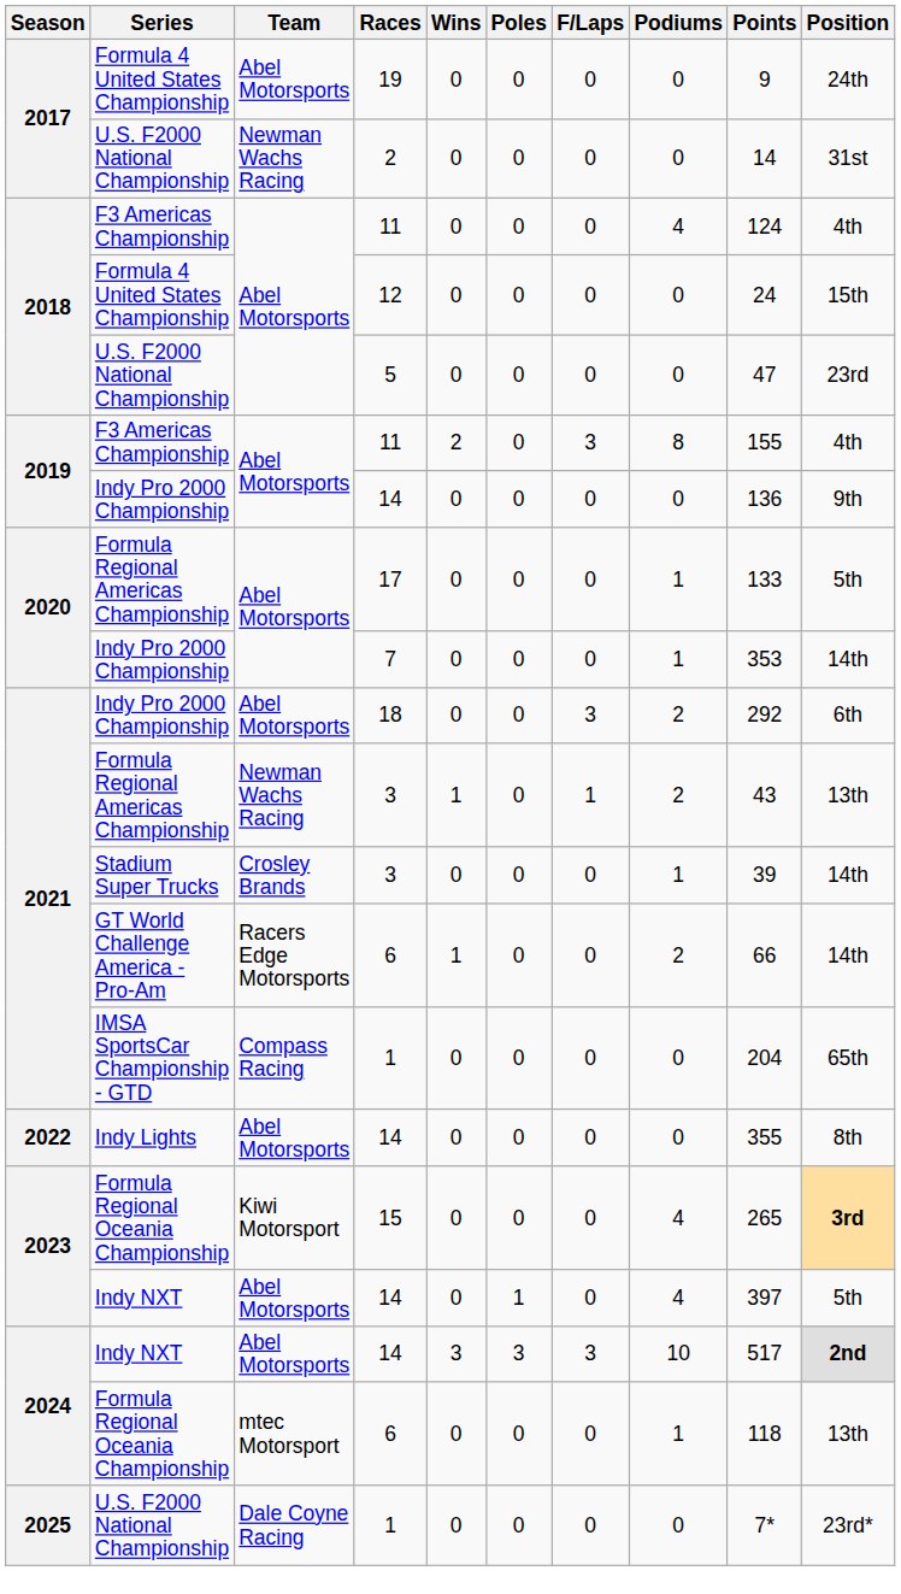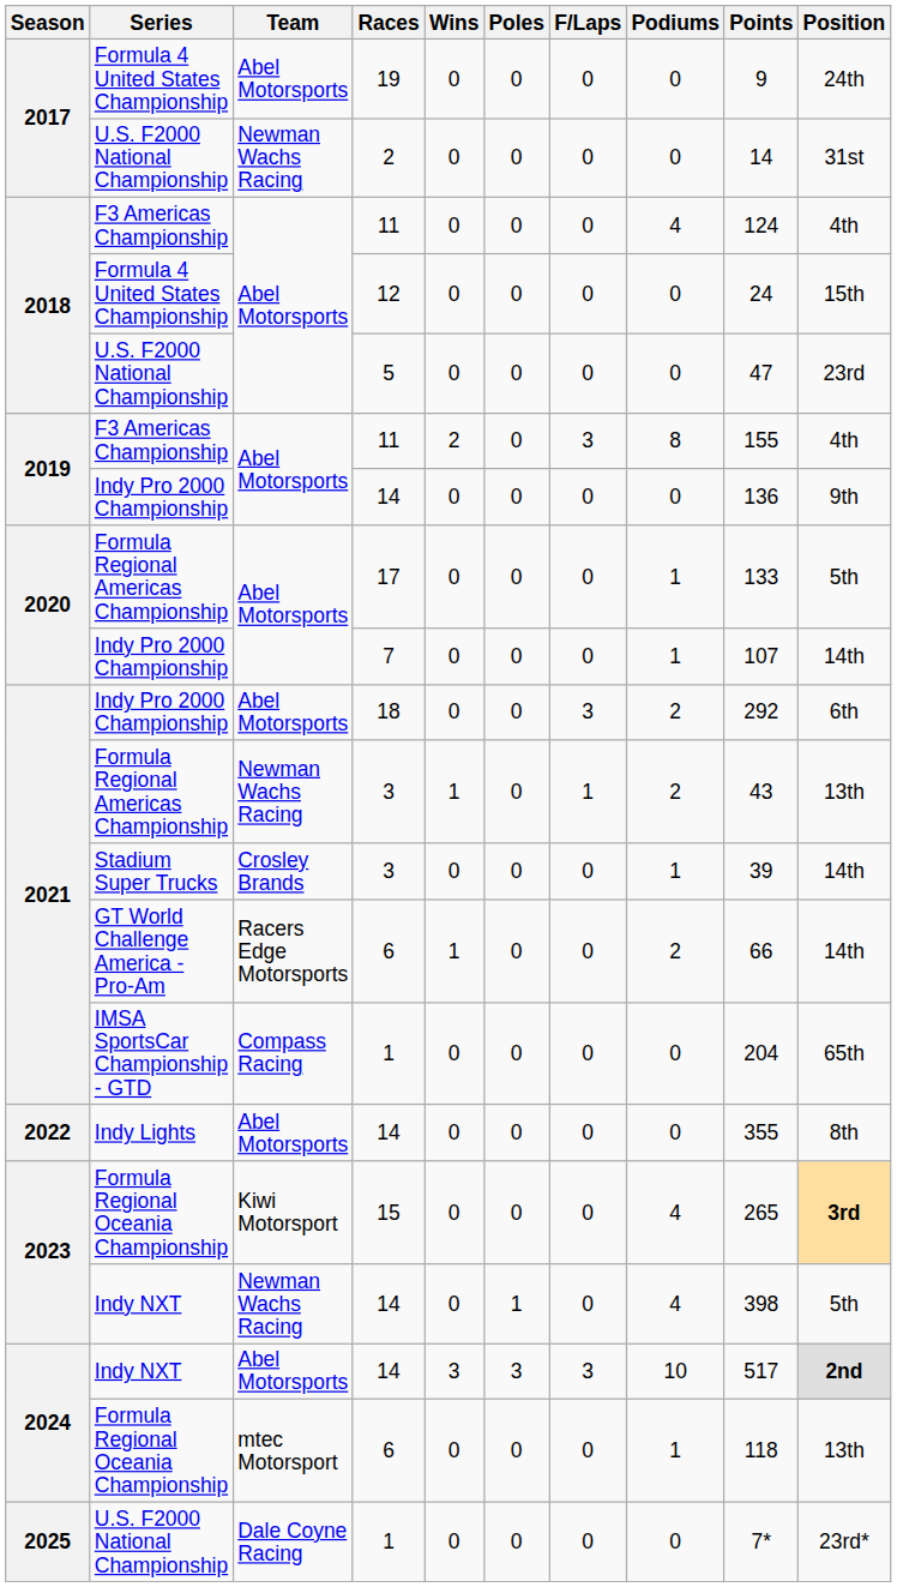 <table class="wikitable" style="font-size: 90%; text-align:center">
 <tr>
 <th>Season</th>
 <th>Series</th>
 <th>Team</th>
 <th>Races</th>
 <th>Wins</th>
 <th>Poles</th>
 <th>F/Laps</th>
 <th>Podiums</th>
 <th>Points</th>
 <th>Position</th>
 </tr>
 <tr>
 <th rowspan=2>2017</th>
 <td align=left><a href='#'>Formula 4 United States Championship</a></td>
 <td align=left><a href='#'>Abel Motorsports</a></td>
 <td>19</td>
 <td>0</td>
 <td>0</td>
 <td>0</td>
 <td>0</td>
 <td>9</td>
 <td>24th</td>
 </tr>
 <tr>
 <td align=left><a href='#'>U.S. F2000 National Championship</a></td>
 <td align=left><a href='#'>Newman Wachs Racing</a></td>
 <td>2</td>
 <td>0</td>
 <td>0</td>
 <td>0</td>
 <td>0</td>
 <td>14</td>
 <td>31st</td>
 </tr>
 <tr>
 <th rowspan=3>2018</th>
 <td align=left><a href='#'>F3 Americas Championship</a></td>
 <td rowspan="3" align="left"><a href='#'>Abel Motorsports</a></td>
 <td>11</td>
 <td>0</td>
 <td>0</td>
 <td>0</td>
 <td>4</td>
 <td>124</td>
 <td>4th</td>
 </tr>
 <tr>
 <td align=left><a href='#'>Formula 4 United States Championship</a></td>
 <td>12</td>
 <td>0</td>
 <td>0</td>
 <td>0</td>
 <td>0</td>
 <td>24</td>
 <td>15th</td>
 </tr>
 <tr>
 <td align=left><a href='#'>U.S. F2000 National Championship</a></td>
 <td>5</td>
 <td>0</td>
 <td>0</td>
 <td>0</td>
 <td>0</td>
 <td>47</td>
 <td>23rd</td>
 </tr>
 <tr>
 <th rowspan=2>2019</th>
 <td align=left><a href='#'>F3 Americas Championship</a></td>
 <td rowspan="2" align="left"><a href='#'>Abel Motorsports</a></td>
 <td>11</td>
 <td>2</td>
 <td>0</td>
 <td>3</td>
 <td>8</td>
 <td>155</td>
 <td>4th</td>
 </tr>
 <tr>
 <td align=left><a href='#'>Indy Pro 2000 Championship</a></td>
 <td>14</td>
 <td>0</td>
 <td>0</td>
 <td>0</td>
 <td>0</td>
 <td>136</td>
 <td>9th</td>
 </tr>
 <tr>
 <th rowspan=2>2020</th>
 <td align=left><a href='#'>Formula Regional Americas Championship</a></td>
 <td rowspan="2" align="left"><a href='#'>Abel Motorsports</a></td>
 <td>17</td>
 <td>0</td>
 <td>0</td>
 <td>0</td>
 <td>1</td>
 <td>133</td>
 <td>5th</td>
 </tr>
 <tr>
 <td align=left><a href='#'>Indy Pro 2000 Championship</a></td>
 <td>7</td>
 <td>0</td>
 <td>0</td>
 <td>0</td>
 <td>1</td>
-<td>353</td>
+<td>107</td>
 <td>14th</td>
 </tr>
 <tr>
 <th rowspan="5">2021</th>
 <td align=left><a href='#'>Indy Pro 2000 Championship</a></td>
 <td align=left><a href='#'>Abel Motorsports</a></td>
 <td>18</td>
 <td>0</td>
 <td>0</td>
 <td>3</td>
 <td>2</td>
 <td>292</td>
 <td>6th</td>
 </tr>
 <tr>
 <td align=left><a href='#'>Formula Regional Americas Championship</a></td>
 <td align=left><a href='#'>Newman Wachs Racing</a></td>
 <td>3</td>
 <td>1</td>
 <td>0</td>
 <td>1</td>
 <td>2</td>
 <td>43</td>
 <td>13th</td>
 </tr>
 <tr>
 <td align=left><a href='#'>Stadium Super Trucks</a></td>
 <td align=left><a href='#'>Crosley Brands</a></td>
 <td>3</td>
 <td>0</td>
 <td>0</td>
 <td>0</td>
 <td>1</td>
 <td>39</td>
 <td>14th</td>
 </tr>
 <tr>
 <td align=left><a href='#'>GT World Challenge America - Pro-Am</a></td>
 <td align=left>Racers Edge Motorsports</td>
 <td>6</td>
 <td>1</td>
 <td>0</td>
 <td>0</td>
 <td>2</td>
 <td>66</td>
 <td>14th</td>
 </tr>
 <tr>
 <td align=left><a href='#'>IMSA SportsCar Championship - GTD</a></td>
 <td align=left><a href='#'>Compass Racing</a></td>
 <td>1</td>
 <td>0</td>
 <td>0</td>
 <td>0</td>
 <td>0</td>
 <td>204</td>
 <td>65th</td>
 </tr>
 <tr>
 <th>2022</th>
 <td align=left><a href='#'>Indy Lights</a></td>
 <td align=left><a href='#'>Abel Motorsports</a></td>
 <td>14</td>
 <td>0</td>
 <td>0</td>
 <td>0</td>
 <td>0</td>
 <td>355</td>
 <td>8th</td>
 </tr>
 <tr>
 <th rowspan="2">2023</th>
 <td align="left"><a href='#'>Formula Regional Oceania Championship</a></td>
 <td align="left">Kiwi Motorsport</td>
 <td>15</td>
 <td>0</td>
 <td>0</td>
 <td>0</td>
 <td>4</td>
 <td>265</td>
 <td style="background:#FFDF9F;"><strong>3rd</strong></td>
 </tr>
 <tr>
 <td align="left"><a href='#'>Indy NXT</a></td>
-<td align="left"><a href='#'>Abel Motorsports</a></td>
+<td align=left><a href='#'>Newman Wachs Racing</a></td>
 <td>14</td>
 <td>0</td>
 <td>1</td>
 <td>0</td>
 <td>4</td>
-<td>397</td>
+<td>398</td>
 <td>5th</td>
 </tr>
 <tr>
 <th rowspan="2">2024</th>
 <td align=left><a href='#'>Indy NXT</a></td>
 <td align=left><a href='#'>Abel Motorsports</a></td>
 <td>14</td>
 <td>3</td>
 <td>3</td>
 <td>3</td>
 <td>10</td>
 <td>517</td>
 <td style="background:#DFDFDF;"><strong>2nd</strong></td>
 </tr>
 <tr>
 <td align=left><a href='#'>Formula Regional Oceania Championship</a></td>
 <td align=left>mtec Motorsport</td>
 <td>6</td>
 <td>0</td>
 <td>0</td>
 <td>0</td>
 <td>1</td>
 <td>118</td>
 <td>13th</td>
 </tr>
 <tr>
 <th>2025</th>
 <td align=left><a href='#'>U.S. F2000 National Championship</a></td>
 <td align="left"><a href='#'>Dale Coyne Racing</a></td>
 <td>1</td>
 <td>0</td>
 <td>0</td>
 <td>0</td>
 <td>0</td>
 <td>7*</td>
 <td>23rd*</td>
 </tr>
 </table>
